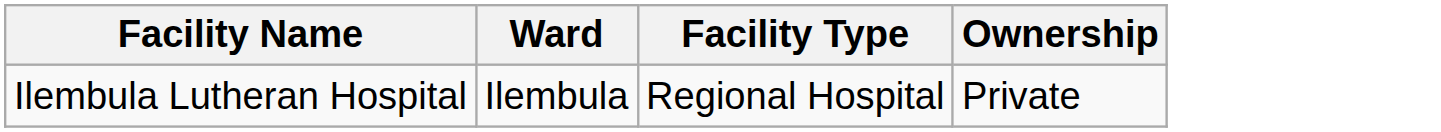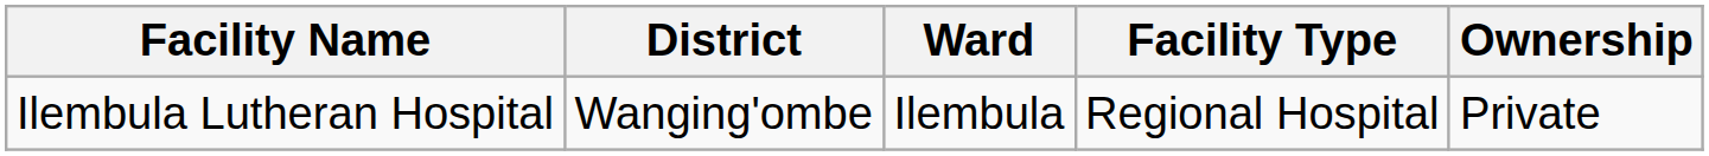 <table class="wikitable sortable">
 <tr>
 <th>Facility Name</th>
+<th>District</th>
 <th>Ward</th>
 <th>Facility Type</th>
 <th>Ownership</th>
 </tr>
 <tr>
 <td>Ilembula Lutheran Hospital</td>
+<td>Wanging'ombe</td>
 <td>Ilembula</td>
 <td>Regional Hospital</td>
 <td>Private</td>
 </tr>
 </table>
